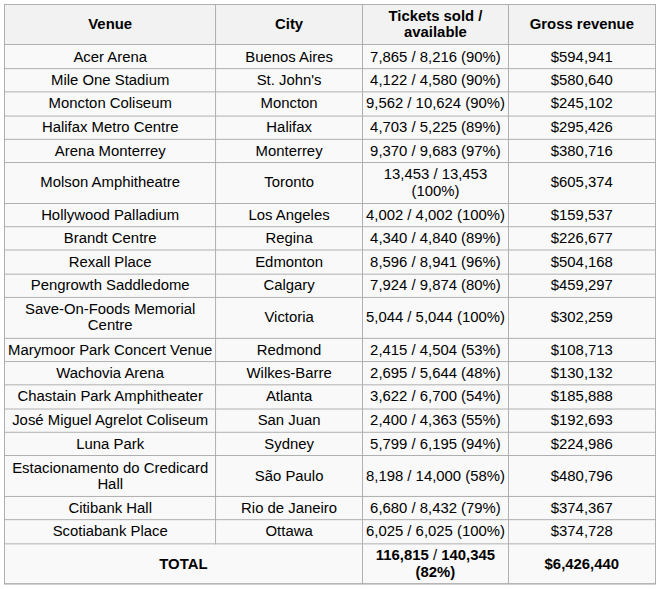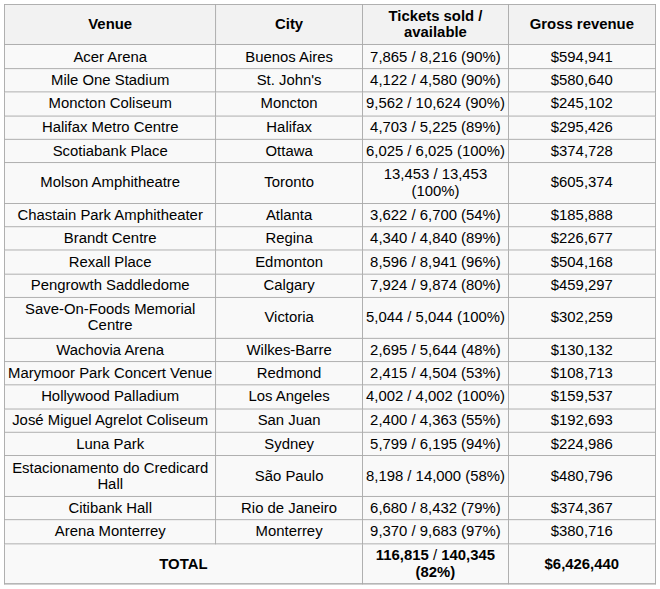 <table class="wikitable" style="text-align:center;">
 <tr bgcolor="#CCCCCC">
 <th width="220" rowspan="1">Venue</th>
 <th width="150" rowspan="1">City</th>
 <th width="150" rowspan="1">Tickets sold / available</th>
 <th width="150" rowspan="1">Gross revenue</th>
 </tr>
 <tr>
 <td>Acer Arena</td>
 <td>Buenos Aires</td>
 <td>7,865 / 8,216 (90%)</td>
 <td>$594,941</td>
 </tr>
 <tr>
 <td>Mile One Stadium</td>
 <td>St. John's</td>
 <td>4,122 / 4,580 (90%)</td>
 <td>$580,640</td>
 </tr>
 <tr>
 <td>Moncton Coliseum</td>
 <td>Moncton</td>
 <td>9,562 / 10,624 (90%)</td>
 <td>$245,102</td>
 </tr>
 <tr>
 <td>Halifax Metro Centre</td>
 <td>Halifax</td>
 <td>4,703 / 5,225 (89%)</td>
 <td>$295,426</td>
 </tr>
 <tr>
-<td>Arena Monterrey</td>
-<td>Monterrey</td>
-<td>9,370 / 9,683 (97%)</td>
-<td>$380,716</td>
+<td>Scotiabank Place</td>
+<td>Ottawa</td>
+<td>6,025 / 6,025 (100%)</td>
+<td>$374,728</td>
 </tr>
 <tr>
 <td>Molson Amphitheatre</td>
 <td>Toronto</td>
 <td>13,453 / 13,453 (100%)</td>
 <td>$605,374</td>
 </tr>
 <tr>
-<td>Hollywood Palladium</td>
-<td>Los Angeles</td>
-<td>4,002 / 4,002 (100%)</td>
-<td>$159,537</td>
+<td>Chastain Park Amphitheater</td>
+<td>Atlanta</td>
+<td>3,622 / 6,700 (54%)</td>
+<td>$185,888</td>
 </tr>
 <tr>
 <td>Brandt Centre</td>
 <td>Regina</td>
 <td>4,340 / 4,840 (89%)</td>
 <td>$226,677</td>
 </tr>
 <tr>
 <td>Rexall Place</td>
 <td>Edmonton</td>
 <td>8,596 / 8,941 (96%)</td>
 <td>$504,168</td>
 </tr>
 <tr>
 <td>Pengrowth Saddledome</td>
 <td>Calgary</td>
 <td>7,924 / 9,874 (80%)</td>
 <td>$459,297</td>
 </tr>
 <tr>
 <td>Save-On-Foods Memorial Centre</td>
 <td>Victoria</td>
 <td>5,044 / 5,044 (100%)</td>
 <td>$302,259</td>
 </tr>
 <tr>
+<td>Wachovia Arena</td>
+<td>Wilkes-Barre</td>
+<td>2,695 / 5,644 (48%)</td>
+<td>$130,132</td>
+</tr>
+<tr>
 <td>Marymoor Park Concert Venue</td>
 <td>Redmond</td>
 <td>2,415 / 4,504 (53%)</td>
 <td>$108,713</td>
 </tr>
 <tr>
-<td>Wachovia Arena</td>
-<td>Wilkes-Barre</td>
-<td>2,695 / 5,644 (48%)</td>
-<td>$130,132</td>
-</tr>
-<tr>
-<td>Chastain Park Amphitheater</td>
-<td>Atlanta</td>
-<td>3,622 / 6,700 (54%)</td>
-<td>$185,888</td>
+<td>Hollywood Palladium</td>
+<td>Los Angeles</td>
+<td>4,002 / 4,002 (100%)</td>
+<td>$159,537</td>
 </tr>
 <tr>
 <td>José Miguel Agrelot Coliseum</td>
 <td>San Juan</td>
 <td>2,400 / 4,363 (55%)</td>
 <td>$192,693</td>
 </tr>
 <tr>
 <td>Luna Park</td>
 <td>Sydney</td>
 <td>5,799 / 6,195 (94%)</td>
 <td>$224,986</td>
 </tr>
 <tr>
 <td>Estacionamento do Credicard Hall</td>
 <td>São Paulo</td>
 <td>8,198 / 14,000 (58%)</td>
 <td>$480,796</td>
 </tr>
 <tr>
 <td>Citibank Hall</td>
 <td>Rio de Janeiro</td>
 <td>6,680 / 8,432 (79%)</td>
 <td>$374,367</td>
 </tr>
 <tr>
-<td>Scotiabank Place</td>
-<td>Ottawa</td>
-<td>6,025 / 6,025 (100%)</td>
-<td>$374,728</td>
+<td>Arena Monterrey</td>
+<td>Monterrey</td>
+<td>9,370 / 9,683 (97%)</td>
+<td>$380,716</td>
 </tr>
 <tr>
 <td colspan=2><strong>TOTAL</strong></td>
 <td><strong>116,815</strong> / <strong>140,345</strong> <strong>(82%)</strong></td>
 <td><strong>$6,426,440</strong></td>
 </tr>
 <tr>
 </tr>
 </table>
